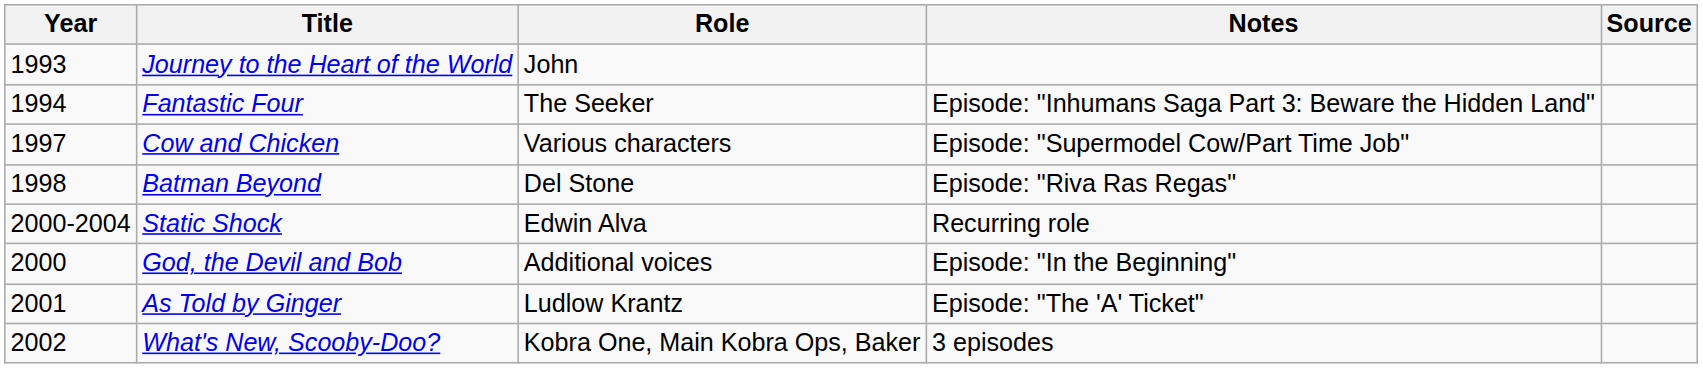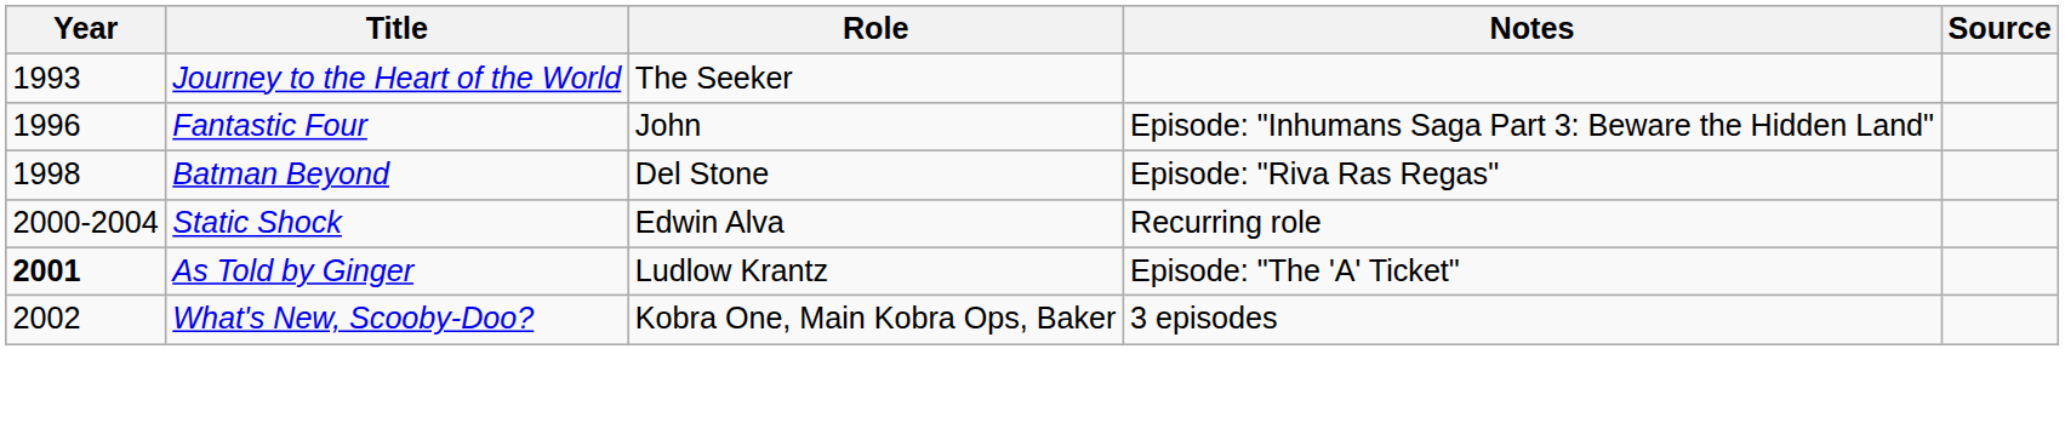 <table class="wikitable sortable plainrowheaders">
 <tr>
 <th>Year</th>
 <th>Title</th>
 <th>Role</th>
 <th class="unsortable">Notes</th>
 <th class="unsortable">Source</th>
 </tr>
 <tr>
 <td>1993</td>
 <td><em><a href='#'>Journey to the Heart of the World</a></em></td>
-<td>John</td>
+<td>The Seeker</td>
 <td></td>
 <td></td>
 </tr>
 <tr>
-<td>1994</td>
+<td>1996</td>
 <td><em><a href='#'>Fantastic Four</a></em></td>
-<td>The Seeker</td>
+<td>John</td>
 <td>Episode: "Inhumans Saga Part 3: Beware the Hidden Land"</td>
-<td></td>
-</tr>
-<tr>
-<td>1997</td>
-<td><em><a href='#'>Cow and Chicken</a></em></td>
-<td>Various characters</td>
-<td>Episode: "Supermodel Cow/Part Time Job"</td>
 <td></td>
 </tr>
 <tr>
 <td>1998</td>
 <td><em><a href='#'>Batman Beyond</a></em></td>
 <td>Del Stone</td>
 <td>Episode: "Riva Ras Regas"</td>
 <td></td>
 </tr>
 <tr>
 <td>2000-2004</td>
 <td><em><a href='#'>Static Shock</a></em></td>
 <td>Edwin Alva</td>
 <td>Recurring role</td>
 <td></td>
 </tr>
 <tr>
-<td>2000</td>
-<td><em><a href='#'>God, the Devil and Bob</a></em></td>
-<td>Additional voices</td>
-<td>Episode: "In the Beginning"</td>
-<td></td>
-</tr>
-<tr>
-<td>2001</td>
+<td><strong>2001</strong></td>
 <td><em><a href='#'>As Told by Ginger</a></em></td>
 <td>Ludlow Krantz</td>
 <td>Episode: "The 'A' Ticket"</td>
 <td></td>
 </tr>
 <tr>
 <td>2002</td>
 <td><em><a href='#'>What's New, Scooby-Doo?</a></em></td>
 <td>Kobra One, Main Kobra Ops, Baker</td>
 <td>3 episodes</td>
 <td></td>
 </tr>
 </table>
